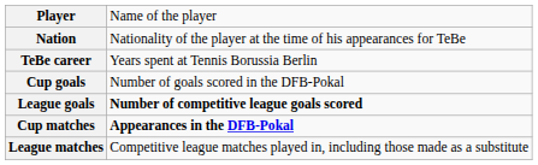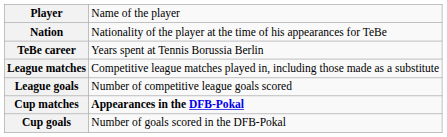 <table class="wikitable">
 <tr>
 <th>Player</th>
 <td>Name of the player</td>
 </tr>
 <tr>
 <th>Nation</th>
 <td>Nationality of the player at the time of his appearances for TeBe</td>
 </tr>
 <tr>
 <th>TeBe career</th>
 <td>Years spent at Tennis Borussia Berlin</td>
 </tr>
 <tr>
-<th>Cup goals</th>
-<td>Number of goals scored in the DFB-Pokal</td>
+<th>League matches</th>
+<td>Competitive league matches played in, including those made as a substitute</td>
 </tr>
 <tr>
 <th>League goals</th>
-<td><strong>Number of competitive league goals scored</strong></td>
+<td>Number of competitive league goals scored</td>
 </tr>
 <tr>
 <th>Cup matches</th>
 <td><strong>Appearances in the <a href='#'>DFB-Pokal</a></strong></td>
 </tr>
 <tr>
-<th>League matches</th>
-<td>Competitive league matches played in, including those made as a substitute</td>
+<th>Cup goals</th>
+<td>Number of goals scored in the DFB-Pokal</td>
 </tr>
 </table>
